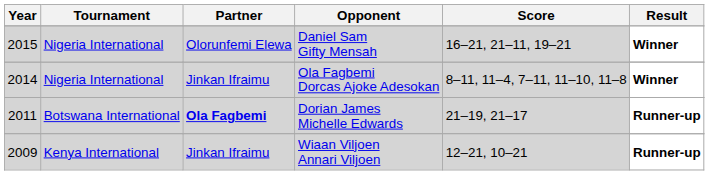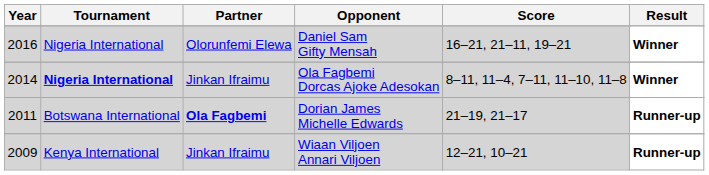 <table class="sortable wikitable" style="font-size: 90%;">
 <tr>
 <th>Year</th>
 <th>Tournament</th>
 <th>Partner</th>
 <th>Opponent</th>
 <th>Score</th>
 <th>Result</th>
 </tr>
 <tr>
 </tr>
 <tr style="background:#D5D5D5">
-<td align="center">2015</td>
+<td align="center">2016</td>
 <td align="left"><a href='#'>Nigeria International</a></td>
 <td align="left"> <a href='#'>Olorunfemi Elewa</a></td>
 <td align="left"> <a href='#'>Daniel Sam</a><br> <a href='#'>Gifty Mensah</a></td>
 <td align="left">16–21, 21–11, 19–21</td>
 <td style="text-align:left; background:white"> <strong>Winner</strong></td>
 </tr>
 <tr>
 </tr>
 <tr style="background:#D5D5D5">
 <td align="center">2014</td>
-<td align="left"><a href='#'>Nigeria International</a></td>
+<td align="left"><strong><a href='#'>Nigeria International</a></strong></td>
 <td align="left"> <a href='#'>Jinkan Ifraimu</a></td>
 <td align="left"> <a href='#'>Ola Fagbemi</a><br> <a href='#'>Dorcas Ajoke Adesokan</a></td>
 <td align="left">8–11, 11–4, 7–11, 11–10, 11–8</td>
 <td style="text-align:left; background:white"> <strong>Winner</strong></td>
 </tr>
 <tr>
 </tr>
 <tr style="background:#D5D5D5">
 <td align="center">2011</td>
 <td align="left"><a href='#'>Botswana International</a></td>
 <td align="left"><strong> <a href='#'>Ola Fagbemi</a></strong></td>
 <td align="left"> <a href='#'>Dorian James</a><br> <a href='#'>Michelle Edwards</a></td>
 <td align="left">21–19, 21–17</td>
 <td style="text-align:left; background:white"> <strong>Runner-up</strong></td>
 </tr>
 <tr>
 </tr>
 <tr style="background:#D5D5D5">
 <td align="center">2009</td>
 <td align="left"><a href='#'>Kenya International</a></td>
 <td align="left"> <a href='#'>Jinkan Ifraimu</a></td>
 <td align="left"> <a href='#'>Wiaan Viljoen</a><br> <a href='#'>Annari Viljoen</a></td>
 <td align="left">12–21, 10–21</td>
 <td style="text-align:left; background:white"> <strong>Runner-up</strong></td>
 </tr>
 </table>
